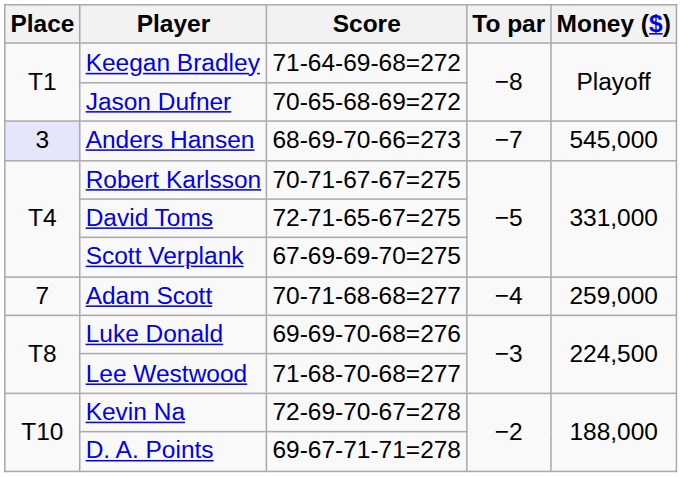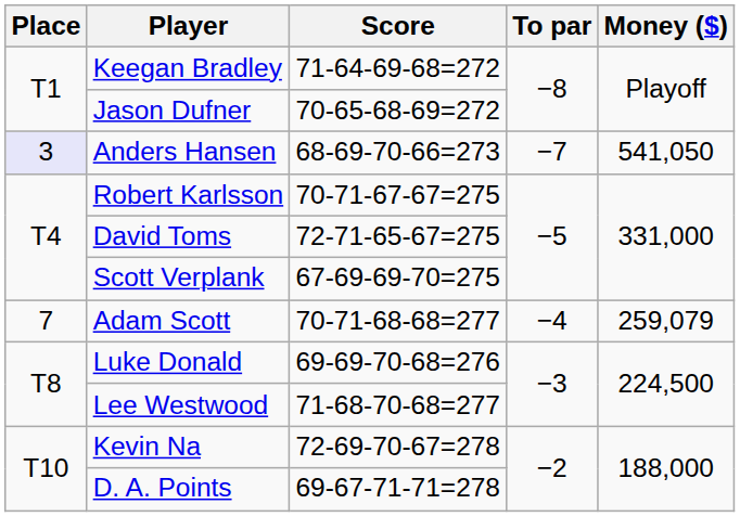 <table class="wikitable">
 <tr>
 <th>Place</th>
 <th>Player</th>
 <th>Score</th>
 <th>To par</th>
 <th>Money (<a href='#'>$</a>)</th>
 </tr>
 <tr>
 <td align=center rowspan="2">T1</td>
 <td> <a href='#'>Keegan Bradley</a></td>
 <td>71-64-69-68=272</td>
 <td align=center rowspan="2">−8</td>
 <td align=center rowspan="2">Playoff</td>
 </tr>
 <tr>
 <td> <a href='#'>Jason Dufner</a></td>
 <td>70-65-68-69=272</td>
 </tr>
 <tr>
 <td align=center style="background: lavender;">3</td>
 <td> <a href='#'>Anders Hansen</a></td>
 <td>68-69-70-66=273</td>
 <td align=center>−7</td>
-<td align=center>545,000</td>
+<td align=center>541,050</td>
 </tr>
 <tr>
 <td align=center rowspan="3">T4</td>
 <td> <a href='#'>Robert Karlsson</a></td>
 <td>70-71-67-67=275</td>
 <td align=center rowspan="3">−5</td>
 <td rowspan="3" align=center>331,000</td>
 </tr>
 <tr>
 <td> <a href='#'>David Toms</a></td>
 <td>72-71-65-67=275</td>
 </tr>
 <tr>
 <td> <a href='#'>Scott Verplank</a></td>
 <td>67-69-69-70=275</td>
 </tr>
 <tr>
 <td align=center>7</td>
 <td> <a href='#'>Adam Scott</a></td>
 <td>70-71-68-68=277</td>
 <td align=center>−4</td>
-<td align=center>259,000</td>
+<td align=center>259,079</td>
 </tr>
 <tr>
 <td align=center rowspan="2">T8</td>
 <td> <a href='#'>Luke Donald</a></td>
 <td>69-69-70-68=276</td>
 <td align=center rowspan="2">−3</td>
 <td rowspan="2" align=center>224,500</td>
 </tr>
 <tr>
 <td> <a href='#'>Lee Westwood</a></td>
 <td>71-68-70-68=277</td>
 </tr>
 <tr>
 <td align=center rowspan="2">T10</td>
 <td> <a href='#'>Kevin Na</a></td>
 <td>72-69-70-67=278</td>
 <td align=center rowspan="2">−2</td>
 <td rowspan="2" align=center>188,000</td>
 </tr>
 <tr>
 <td> <a href='#'>D. A. Points</a></td>
 <td>69-67-71-71=278</td>
 </tr>
 </table>
